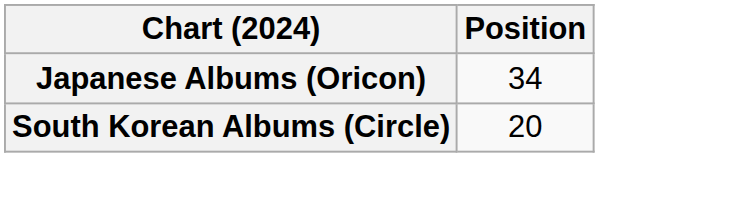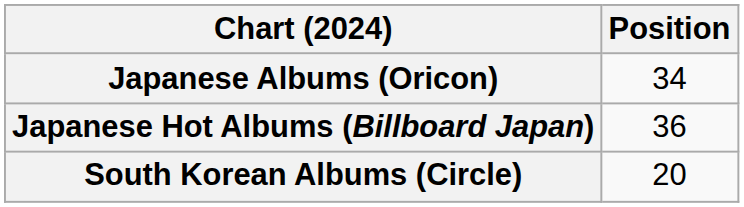 <table class="wikitable sortable plainrowheaders" style="text-align:center">
 <tr>
 <th scope="col">Chart (2024)</th>
 <th scope="col">Position</th>
 </tr>
 <tr>
 <th scope="row">Japanese Albums (Oricon)</th>
 <td>34</td>
 </tr>
 <tr>
+<th scope="row">Japanese Hot Albums (<em>Billboard Japan</em>)</th>
+<td>36</td>
+</tr>
+<tr>
 <th scope="row">South Korean Albums (Circle)</th>
 <td>20</td>
 </tr>
 </table>
